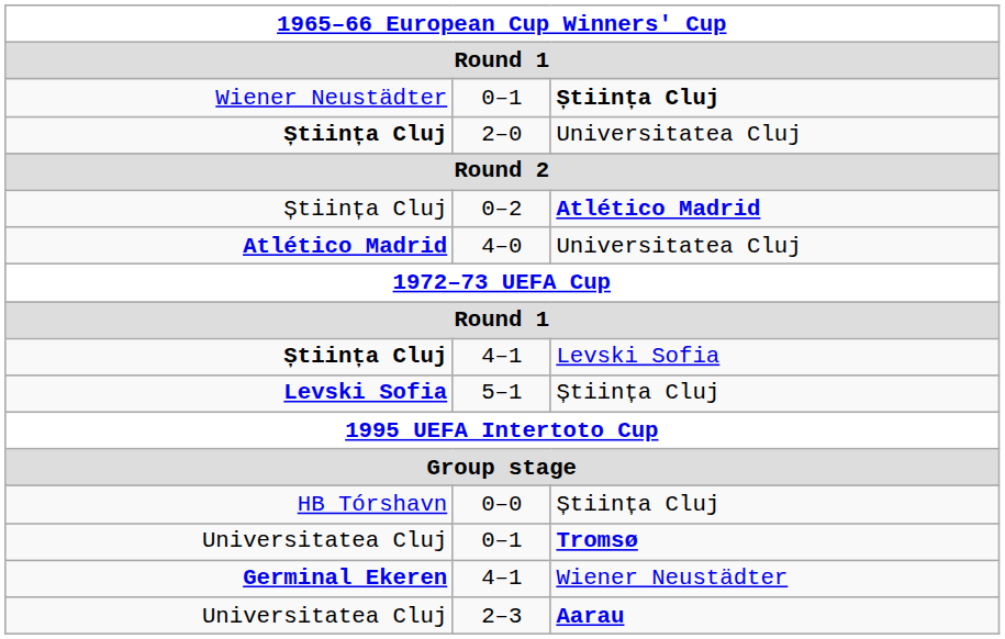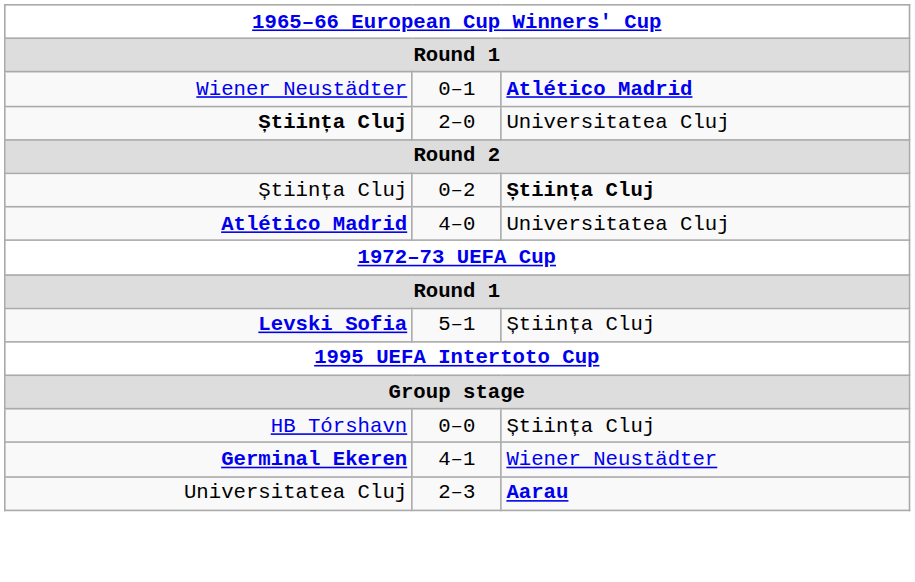 <table class="wikitable mw-collapsible mw-collapsed">
 <tr>
 <td colspan=3 align="center" bgcolor="white"><span><strong><a href='#'>1965–66 European Cup Winners' Cup</a></strong></span></td>
 </tr>
 <tr>
 <td colspan="3" bgcolor="#dddddd " align="center"><strong>Round 1</strong></td>
 </tr>
 <tr>
 <td width="250" align="right"><a href='#'>Wiener Neustädter</a> </td>
 <td width="50" align="center">0–1</td>
-<td width="250"> <strong>Știința Cluj</strong></td>
+<td> <strong><a href='#'>Atlético Madrid</a></strong></td>
 </tr>
 <tr>
 <td align="right"><strong>Știința Cluj</strong> </td>
 <td align="center">2–0</td>
 <td width="250">Universitatea Cluj </td>
 </tr>
 <tr>
 <td colspan="3" bgcolor="#dddddd " align="center"><strong>Round 2</strong></td>
 </tr>
 <tr>
 <td align="right">Știința Cluj </td>
 <td align="center">0–2</td>
-<td> <strong><a href='#'>Atlético Madrid</a></strong></td>
+<td width="250"> <strong>Știința Cluj</strong></td>
 </tr>
 <tr>
 <td width="250" align="right"><strong><a href='#'>Atlético Madrid</a></strong> </td>
 <td width="50" align="center">4–0</td>
 <td width="250">Universitatea Cluj </td>
 </tr>
 <tr>
 <td colspan=3 align="center" bgcolor="white"><span><strong><a href='#'>1972–73 UEFA Cup</a></strong></span></td>
 </tr>
 <tr>
 <td colspan="3" bgcolor="#dddddd " align="center"><strong>Round 1</strong></td>
-</tr>
-<tr>
-<td align="right"><strong>Știința Cluj</strong> </td>
-<td align="center">4–1</td>
-<td> <a href='#'>Levski Sofia</a></td>
 </tr>
 <tr>
 <td width="250" align="right"><strong><a href='#'>Levski Sofia</a></strong> </td>
 <td width="50" align="center">5–1</td>
 <td width="250"> Știința Cluj</td>
 </tr>
 <tr>
 <td colspan=3 align="center" bgcolor="white"><span><strong><a href='#'>1995 UEFA Intertoto Cup</a></strong></span></td>
 </tr>
 <tr>
 <td colspan="3" bgcolor="#dddddd " align="center"><strong>Group stage</strong></td>
 </tr>
 <tr>
 <td width="250" align="right"><a href='#'>HB Tórshavn</a> </td>
 <td width="50" align="center">0–0</td>
 <td width="250"> Știința Cluj</td>
 </tr>
 <tr>
-<td align="right">Universitatea Cluj </td>
-<td align="center">0–1</td>
-<td> <strong><a href='#'>Tromsø</a></strong></td>
-</tr>
-<tr>
 <td width="250" align="right"><strong><a href='#'>Germinal Ekeren</a></strong> </td>
 <td width="50" align="center">4–1</td>
 <td> <a href='#'>Wiener Neustädter</a></td>
 </tr>
 <tr>
 <td align="right">Universitatea Cluj </td>
 <td align="center">2–3</td>
 <td> <strong><a href='#'>Aarau</a></strong></td>
 </tr>
 </table>
